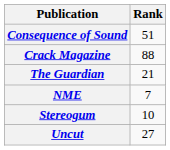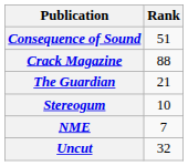 <table class="sortable plainrowheaders wikitable">
 <tr>
 <th>Publication</th>
 <th>Rank</th>
 </tr>
 <tr>
 <th scope="row"><em><a href='#'>Consequence of Sound</a></em></th>
 <td align=center>51</td>
 </tr>
 <tr>
 <th scope="row"><em><a href='#'>Crack Magazine</a></em></th>
 <td align=center>88</td>
 </tr>
 <tr>
 <th scope="row"><em><a href='#'>The Guardian</a></em></th>
 <td align=center>21</td>
 </tr>
 <tr>
+<th scope="row"><em><a href='#'>Stereogum</a></em></th>
+<td align=center>10</td>
+</tr>
+<tr>
 <th scope="row"><em><a href='#'>NME</a></em></th>
 <td align=center>7</td>
 </tr>
 <tr>
-<th scope="row"><em><a href='#'>Stereogum</a></em></th>
-<td align=center>10</td>
-</tr>
-<tr>
 <th scope="row"><em><a href='#'>Uncut</a></em></th>
-<td align=center>27</td>
+<td align=center>32</td>
 </tr>
 </table>
